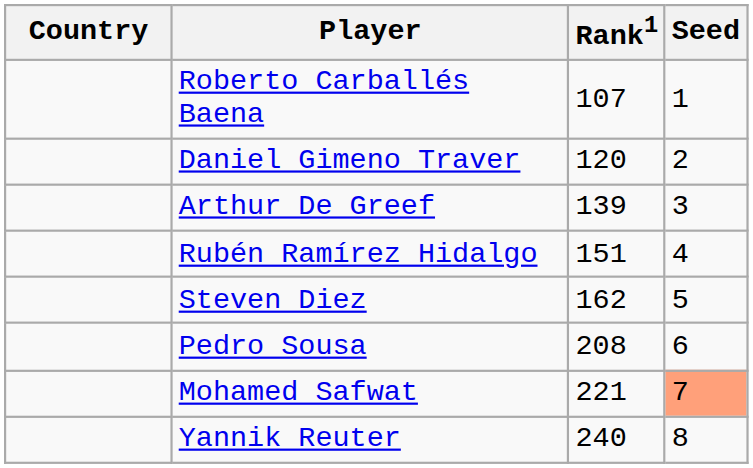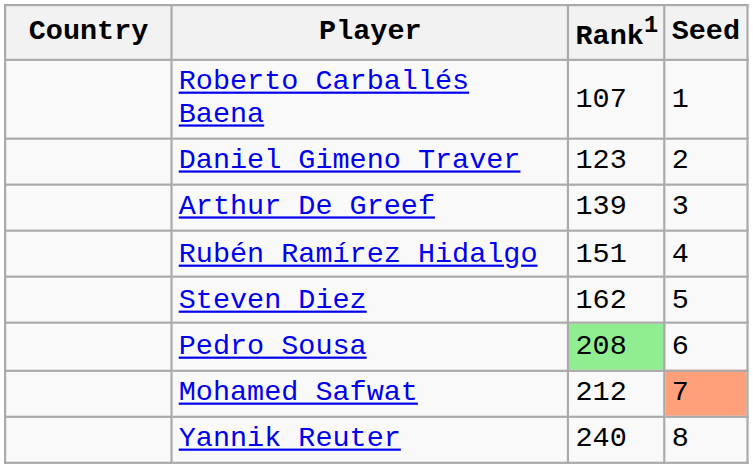 <table class="sortable wikitable">
 <tr>
 <th width="70">Country</th>
 <th width="175">Player</th>
 <th>Rank<sup>1</sup></th>
 <th>Seed</th>
 </tr>
 <tr>
 <td></td>
 <td><a href='#'>Roberto Carballés Baena</a></td>
 <td>107</td>
 <td>1</td>
 </tr>
 <tr>
 <td></td>
 <td><a href='#'>Daniel Gimeno Traver</a></td>
-<td>120</td>
+<td>123</td>
 <td>2</td>
 </tr>
 <tr>
 <td></td>
 <td><a href='#'>Arthur De Greef</a></td>
 <td>139</td>
 <td>3</td>
 </tr>
 <tr>
 <td></td>
 <td><a href='#'>Rubén Ramírez Hidalgo</a></td>
 <td>151</td>
 <td>4</td>
 </tr>
 <tr>
 <td></td>
 <td><a href='#'>Steven Diez</a></td>
 <td>162</td>
 <td>5</td>
 </tr>
 <tr>
 <td></td>
 <td><a href='#'>Pedro Sousa</a></td>
-<td>208</td>
+<td style="background: lightgreen;">208</td>
 <td>6</td>
 </tr>
 <tr>
 <td></td>
 <td><a href='#'>Mohamed Safwat</a></td>
-<td>221</td>
+<td>212</td>
 <td style="background: lightsalmon;">7</td>
 </tr>
 <tr>
 <td></td>
 <td><a href='#'>Yannik Reuter</a></td>
 <td>240</td>
 <td>8</td>
 </tr>
 </table>
